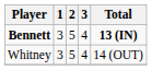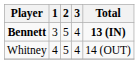 <table class="wikitable" style="text-align:center;">
 <tr>
 <th>Player</th>
 <th>1</th>
 <th>2</th>
 <th>3</th>
 <th>Total</th>
 </tr>
 <tr>
 <td><strong>Bennett</strong></td>
 <td>3</td>
 <td>5</td>
 <td>4</td>
 <td><strong>13 (IN)</strong></td>
 </tr>
 <tr>
 <td>Whitney</td>
-<td>3</td>
+<td>4</td>
 <td>5</td>
 <td>4</td>
 <td>14 (OUT)</td>
 </tr>
 <tr>
 </tr>
 </table>
